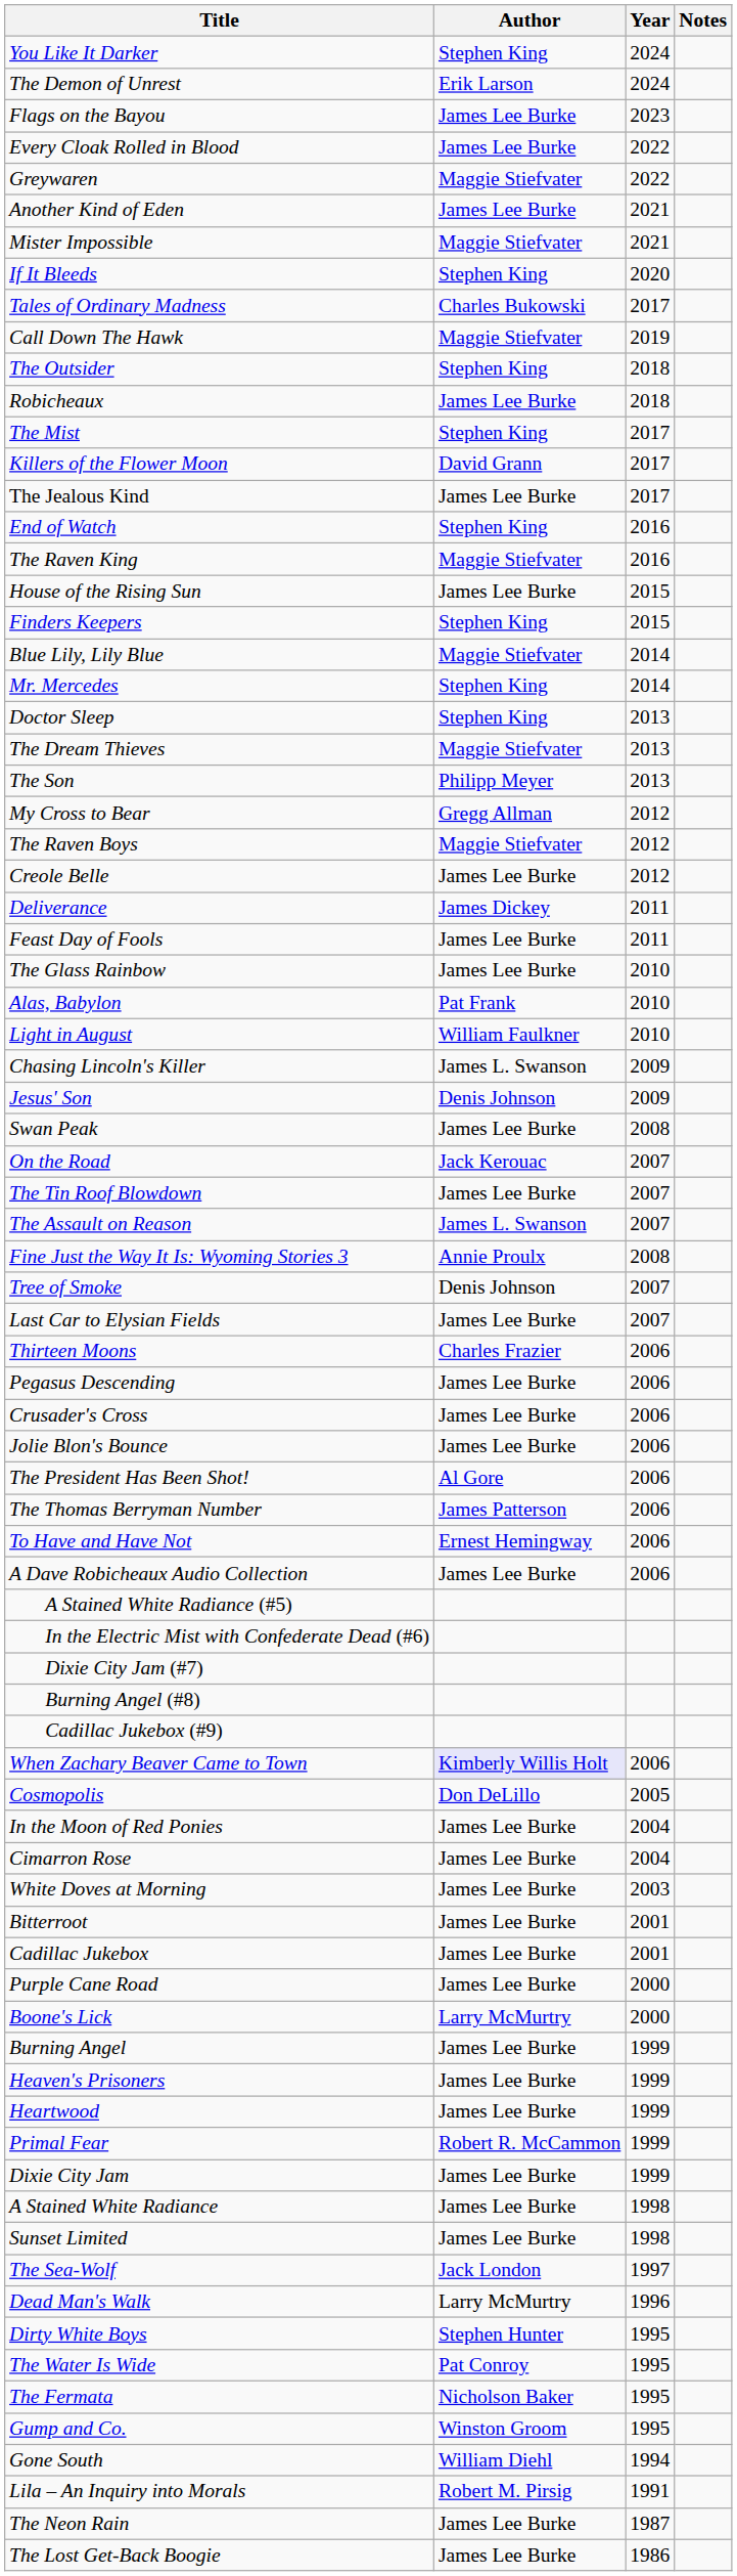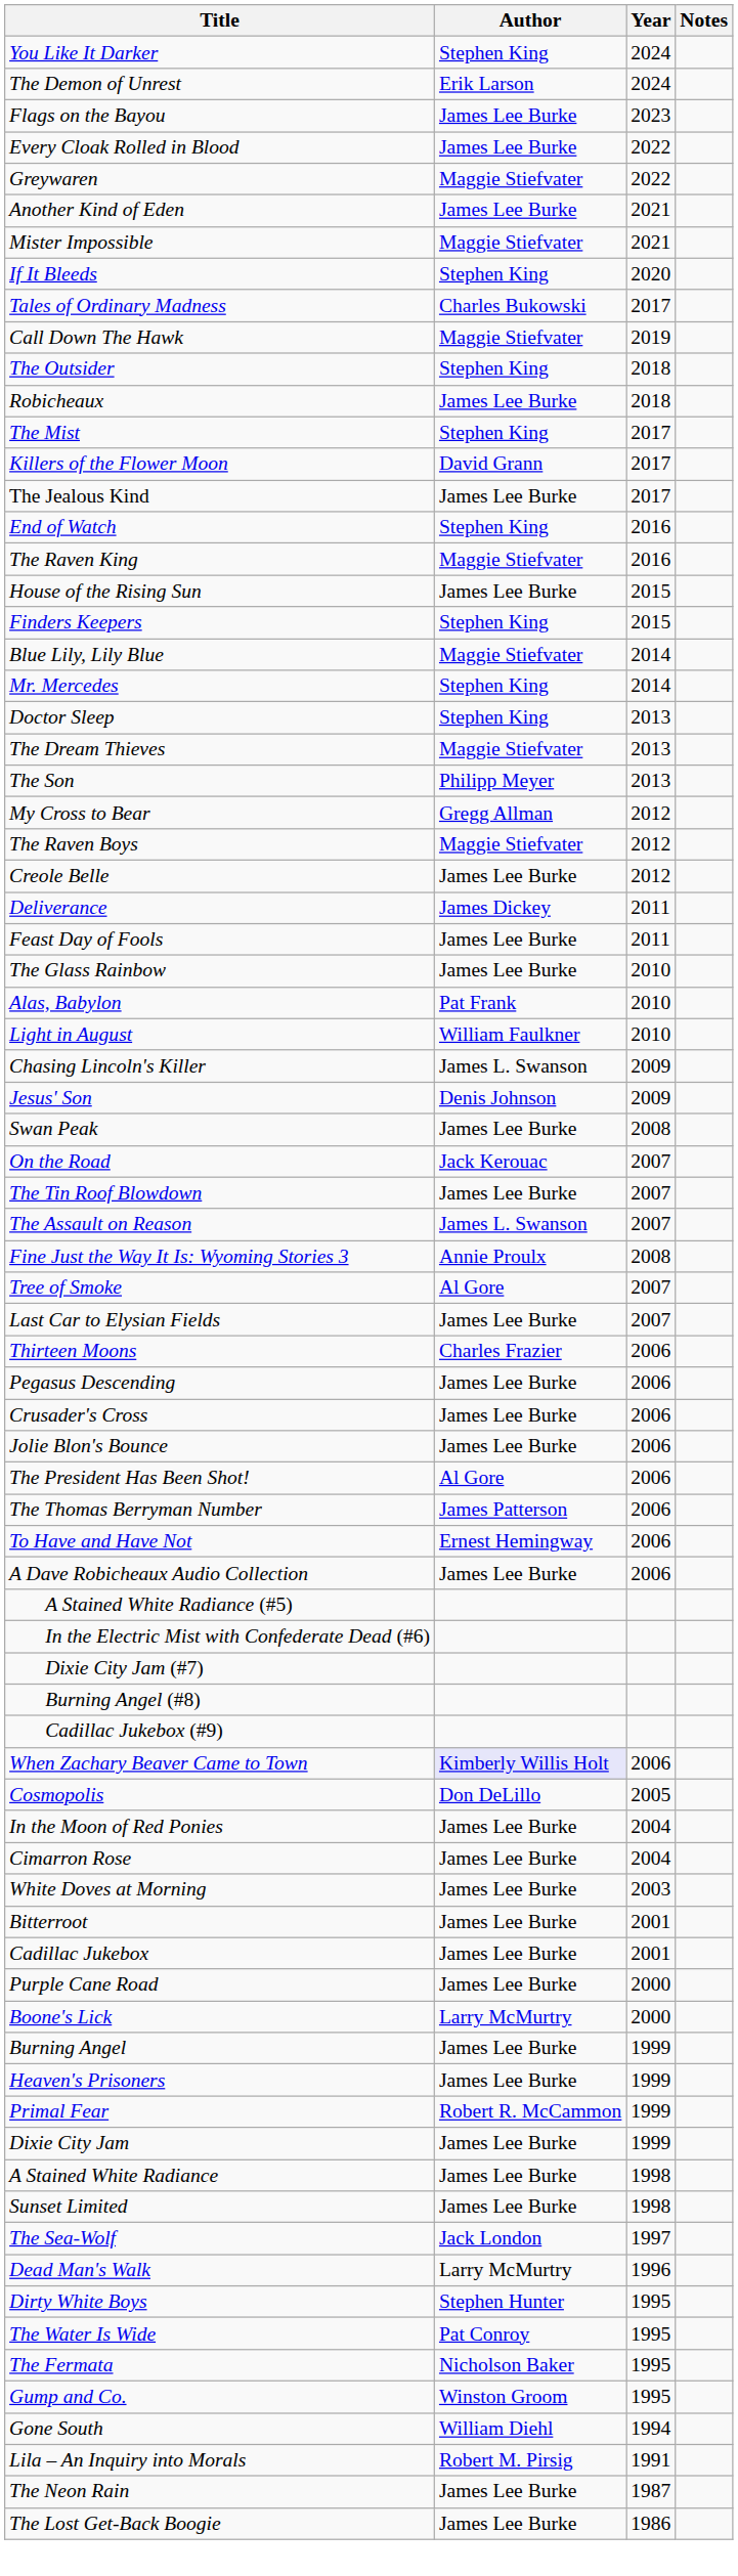 <table class="wikitable sortable">
 <tr>
 <th>Title</th>
 <th>Author</th>
 <th>Year</th>
 <th class="unsortable">Notes</th>
 </tr>
 <tr>
 <td><em><a href='#'>You Like It Darker</a></em></td>
 <td><a href='#'>Stephen King</a></td>
 <td>2024</td>
 <td></td>
 </tr>
 <tr>
 <td><em>The Demon of Unrest</em></td>
 <td><a href='#'>Erik Larson</a></td>
 <td>2024</td>
 <td></td>
 </tr>
 <tr>
 <td><em>Flags on the Bayou</em></td>
 <td><a href='#'>James Lee Burke</a></td>
 <td>2023</td>
 <td></td>
 </tr>
 <tr>
 <td><em>Every Cloak Rolled in Blood</em></td>
 <td><a href='#'>James Lee Burke</a></td>
 <td>2022</td>
 <td></td>
 </tr>
 <tr>
 <td><em>Greywaren</em></td>
 <td><a href='#'>Maggie Stiefvater</a></td>
 <td>2022</td>
 <td></td>
 </tr>
 <tr>
 <td><em>Another Kind of Eden</em></td>
 <td><a href='#'>James Lee Burke</a></td>
 <td>2021</td>
 <td></td>
 </tr>
 <tr>
 <td><em>Mister Impossible</em></td>
 <td><a href='#'>Maggie Stiefvater</a></td>
 <td>2021</td>
 <td></td>
 </tr>
 <tr>
 <td><em><a href='#'>If It Bleeds</a></em></td>
 <td><a href='#'>Stephen King</a></td>
 <td>2020</td>
 <td></td>
 </tr>
 <tr>
 <td><em><a href='#'>Tales of Ordinary Madness</a></em></td>
 <td><a href='#'>Charles Bukowski</a></td>
 <td>2017</td>
 <td></td>
 </tr>
 <tr>
 <td><em>Call Down The Hawk</em></td>
 <td><a href='#'>Maggie Stiefvater</a></td>
 <td>2019</td>
 <td></td>
 </tr>
 <tr>
 <td><em><a href='#'>The Outsider</a></em></td>
 <td><a href='#'>Stephen King</a></td>
 <td>2018</td>
 <td></td>
 </tr>
 <tr>
 <td><em>Robicheaux</em></td>
 <td><a href='#'>James Lee Burke</a></td>
 <td>2018</td>
 <td></td>
 </tr>
 <tr>
 <td><em><a href='#'>The Mist</a></em></td>
 <td><a href='#'>Stephen King</a></td>
 <td>2017</td>
 <td></td>
 </tr>
 <tr>
 <td><em><a href='#'>Killers of the Flower Moon</a></em></td>
 <td><a href='#'>David Grann</a></td>
 <td>2017</td>
 </tr>
 <tr>
 <td>The Jealous Kind</td>
 <td>James Lee Burke</td>
 <td>2017</td>
 <td></td>
 </tr>
 <tr>
 <td><em><a href='#'>End of Watch</a></em></td>
 <td><a href='#'>Stephen King</a></td>
 <td>2016</td>
 <td></td>
 </tr>
 <tr>
 <td><em>The Raven King</em></td>
 <td><a href='#'>Maggie Stiefvater</a></td>
 <td>2016</td>
 <td></td>
 </tr>
 <tr>
 <td><em>House of the Rising Sun</em></td>
 <td>James Lee Burke</td>
 <td>2015</td>
 <td></td>
 </tr>
 <tr>
 <td><em><a href='#'>Finders Keepers</a></em></td>
 <td><a href='#'>Stephen King</a></td>
 <td>2015</td>
 <td></td>
 </tr>
 <tr>
 <td><em>Blue Lily, Lily Blue</em></td>
 <td><a href='#'>Maggie Stiefvater</a></td>
 <td>2014</td>
 <td></td>
 </tr>
 <tr>
 <td><em><a href='#'>Mr. Mercedes</a></em></td>
 <td><a href='#'>Stephen King</a></td>
 <td>2014</td>
 <td></td>
 </tr>
 <tr>
 <td><em>Doctor Sleep</em></td>
 <td><a href='#'>Stephen King</a></td>
 <td>2013</td>
 <td></td>
 </tr>
 <tr>
 <td><em>The Dream Thieves</em></td>
 <td><a href='#'>Maggie Stiefvater</a></td>
 <td>2013</td>
 <td></td>
 </tr>
 <tr>
 <td><em>The Son</em></td>
 <td><a href='#'>Philipp Meyer</a></td>
 <td>2013</td>
 <td></td>
 </tr>
 <tr>
 <td><em>My Cross to Bear</em></td>
 <td><a href='#'>Gregg Allman</a></td>
 <td>2012</td>
 <td></td>
 </tr>
 <tr>
 <td><em>The Raven Boys</em></td>
 <td><a href='#'>Maggie Stiefvater</a></td>
 <td>2012</td>
 <td></td>
 </tr>
 <tr>
 <td><em>Creole Belle</em></td>
 <td>James Lee Burke</td>
 <td>2012</td>
 <td></td>
 </tr>
 <tr>
 <td><em><a href='#'>Deliverance</a></em></td>
 <td><a href='#'>James Dickey</a></td>
 <td>2011</td>
 <td></td>
 </tr>
 <tr>
 <td><em>Feast Day of Fools</em></td>
 <td>James Lee Burke</td>
 <td>2011</td>
 <td></td>
 </tr>
 <tr>
 <td><em>The Glass Rainbow</em></td>
 <td>James Lee Burke</td>
 <td>2010</td>
 <td></td>
 </tr>
 <tr>
 <td><em><a href='#'>Alas, Babylon</a></em></td>
 <td><a href='#'>Pat Frank</a></td>
 <td>2010</td>
 <td></td>
 </tr>
 <tr>
 <td><em><a href='#'>Light in August</a></em></td>
 <td><a href='#'>William Faulkner</a></td>
 <td>2010</td>
 <td></td>
 </tr>
 <tr>
 <td><em>Chasing Lincoln's Killer</em></td>
 <td>James L. Swanson</td>
 <td>2009</td>
 <td></td>
 </tr>
 <tr>
 <td><em><a href='#'>Jesus' Son</a></em></td>
 <td><a href='#'>Denis Johnson</a></td>
 <td>2009</td>
 <td></td>
 </tr>
 <tr>
 <td><em>Swan Peak</em></td>
 <td>James Lee Burke</td>
 <td>2008</td>
 <td></td>
 </tr>
 <tr>
 <td><em><a href='#'>On the Road</a></em></td>
 <td><a href='#'>Jack Kerouac</a></td>
 <td>2007</td>
 <td></td>
 </tr>
 <tr>
 <td><em><a href='#'>The Tin Roof Blowdown</a></em></td>
 <td>James Lee Burke</td>
 <td>2007</td>
 <td></td>
 </tr>
 <tr>
 <td><em><a href='#'>The Assault on Reason</a></em></td>
 <td><a href='#'>James L. Swanson</a></td>
 <td>2007</td>
 <td></td>
 </tr>
 <tr>
 <td><em><a href='#'>Fine Just the Way It Is: Wyoming Stories 3</a></em></td>
 <td><a href='#'>Annie Proulx</a></td>
 <td>2008</td>
 <td></td>
 </tr>
 <tr>
 <td><em><a href='#'>Tree of Smoke</a></em></td>
-<td>Denis Johnson</td>
+<td><a href='#'>Al Gore</a></td>
 <td>2007</td>
 <td></td>
 </tr>
 <tr>
 <td><em>Last Car to Elysian Fields</em></td>
 <td>James Lee Burke</td>
 <td>2007</td>
 <td></td>
 </tr>
 <tr>
 <td><em><a href='#'>Thirteen Moons</a></em></td>
 <td><a href='#'>Charles Frazier</a></td>
 <td>2006</td>
 <td></td>
 </tr>
 <tr>
 <td><em>Pegasus Descending</em></td>
 <td>James Lee Burke</td>
 <td>2006</td>
 <td></td>
 </tr>
 <tr>
 <td><em>Crusader's Cross</em></td>
 <td>James Lee Burke</td>
 <td>2006</td>
 <td></td>
 </tr>
 <tr>
 <td><em>Jolie Blon's Bounce</em></td>
 <td>James Lee Burke</td>
 <td>2006</td>
 <td></td>
 </tr>
 <tr>
 <td><em>The President Has Been Shot!</em></td>
 <td><a href='#'>Al Gore</a></td>
 <td>2006</td>
 <td></td>
 </tr>
 <tr>
 <td><em>The Thomas Berryman Number</em></td>
 <td><a href='#'>James Patterson</a></td>
 <td>2006</td>
 <td></td>
 </tr>
 <tr>
 <td><em><a href='#'>To Have and Have Not</a></em></td>
 <td><a href='#'>Ernest Hemingway</a></td>
 <td>2006</td>
 <td></td>
 </tr>
 <tr>
 <td><em>A Dave Robicheaux Audio Collection</em></td>
 <td>James Lee Burke</td>
 <td>2006</td>
 <td></td>
 </tr>
 <tr>
 <td style="padding-left: 2em;"><em>A Stained White Radiance</em> (#5)</td>
 <td></td>
 <td></td>
 <td></td>
 </tr>
 <tr>
 <td style="padding-left: 2em;"><em>In the Electric Mist with Confederate Dead</em> (#6)</td>
 <td></td>
 <td></td>
 <td></td>
 </tr>
 <tr>
 <td style="padding-left: 2em;"><em>Dixie City Jam</em> (#7)</td>
 <td></td>
 <td></td>
 <td></td>
 </tr>
 <tr>
 <td style="padding-left: 2em;"><em>Burning Angel</em> (#8)</td>
 <td></td>
 <td></td>
 <td></td>
 </tr>
 <tr>
 <td style="padding-left: 2em;"><em>Cadillac Jukebox</em> (#9)</td>
 <td></td>
 <td></td>
 <td></td>
 </tr>
 <tr>
 <td><em><a href='#'>When Zachary Beaver Came to Town</a></em></td>
 <td style="background: lavender;"><a href='#'>Kimberly Willis Holt</a></td>
 <td>2006</td>
 <td></td>
 </tr>
 <tr>
 <td><em><a href='#'>Cosmopolis</a></em></td>
 <td><a href='#'>Don DeLillo</a></td>
 <td>2005</td>
 <td></td>
 </tr>
 <tr>
 <td><em>In the Moon of Red Ponies</em></td>
 <td>James Lee Burke</td>
 <td>2004</td>
 <td></td>
 </tr>
 <tr>
 <td><em>Cimarron Rose</em></td>
 <td>James Lee Burke</td>
 <td>2004</td>
 <td></td>
 </tr>
 <tr>
 <td><em>White Doves at Morning</em></td>
 <td>James Lee Burke</td>
 <td>2003</td>
 <td></td>
 </tr>
 <tr>
 <td><em>Bitterroot</em></td>
 <td>James Lee Burke</td>
 <td>2001</td>
 <td></td>
 </tr>
 <tr>
 <td><em>Cadillac Jukebox</em></td>
 <td>James Lee Burke</td>
 <td>2001</td>
 <td></td>
 </tr>
 <tr>
 <td><em>Purple Cane Road</em></td>
 <td>James Lee Burke</td>
 <td>2000</td>
 <td></td>
 </tr>
 <tr>
 <td><em><a href='#'>Boone's Lick</a></em></td>
 <td><a href='#'>Larry McMurtry</a></td>
 <td>2000</td>
 <td></td>
 </tr>
 <tr>
 <td><em>Burning Angel</em></td>
 <td>James Lee Burke</td>
 <td>1999</td>
 <td></td>
 </tr>
 <tr>
 <td><em><a href='#'>Heaven's Prisoners</a></em></td>
 <td>James Lee Burke</td>
 <td>1999</td>
 <td></td>
 </tr>
 <tr>
-<td><em><a href='#'>Heartwood</a></em></td>
-<td>James Lee Burke</td>
-<td>1999</td>
-<td></td>
-</tr>
-<tr>
 <td><em><a href='#'>Primal Fear</a></em></td>
 <td><a href='#'>Robert R. McCammon</a></td>
 <td>1999</td>
 <td></td>
 </tr>
 <tr>
 <td><em>Dixie City Jam</em></td>
 <td>James Lee Burke</td>
 <td>1999</td>
 <td></td>
 </tr>
 <tr>
 <td><em>A Stained White Radiance</em></td>
 <td>James Lee Burke</td>
 <td>1998</td>
 <td></td>
 </tr>
 <tr>
 <td><em>Sunset Limited</em></td>
 <td>James Lee Burke</td>
 <td>1998</td>
 <td></td>
 </tr>
 <tr>
 <td><em><a href='#'>The Sea-Wolf</a></em></td>
 <td><a href='#'>Jack London</a></td>
 <td>1997</td>
 <td></td>
 </tr>
 <tr>
 <td><em><a href='#'>Dead Man's Walk</a></em></td>
 <td>Larry McMurtry</td>
 <td>1996</td>
 <td></td>
 </tr>
 <tr>
 <td><em><a href='#'>Dirty White Boys</a></em></td>
 <td><a href='#'>Stephen Hunter</a></td>
 <td>1995</td>
 <td></td>
 </tr>
 <tr>
 <td><em><a href='#'>The Water Is Wide</a></em></td>
 <td><a href='#'>Pat Conroy</a></td>
 <td>1995</td>
 <td></td>
 </tr>
 <tr>
 <td><em><a href='#'>The Fermata</a></em></td>
 <td><a href='#'>Nicholson Baker</a></td>
 <td>1995</td>
 <td></td>
 </tr>
 <tr>
 <td><em><a href='#'>Gump and Co.</a></em></td>
 <td><a href='#'>Winston Groom</a></td>
 <td>1995</td>
 <td></td>
 </tr>
 <tr>
 <td><em>Gone South</em></td>
 <td><a href='#'>William Diehl</a></td>
 <td>1994</td>
 <td></td>
 </tr>
 <tr>
 <td><em>Lila – An Inquiry into Morals</em></td>
 <td><a href='#'>Robert M. Pirsig</a></td>
 <td>1991</td>
 <td></td>
 </tr>
 <tr>
 <td><em>The Neon Rain</em></td>
 <td>James Lee Burke</td>
 <td>1987</td>
 <td></td>
 </tr>
 <tr>
 <td><em>The Lost Get-Back Boogie</em></td>
 <td>James Lee Burke</td>
 <td>1986</td>
 <td></td>
 </tr>
 </table>
